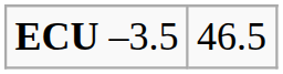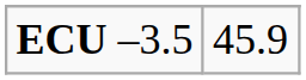 <table class="wikitable">
 <tr align="center">
 </tr>
 <tr align="center">
 <td><strong>ECU</strong> –3.5</td>
-<td>46.5</td>
+<td>45.9</td>
 </tr>
 </table>
